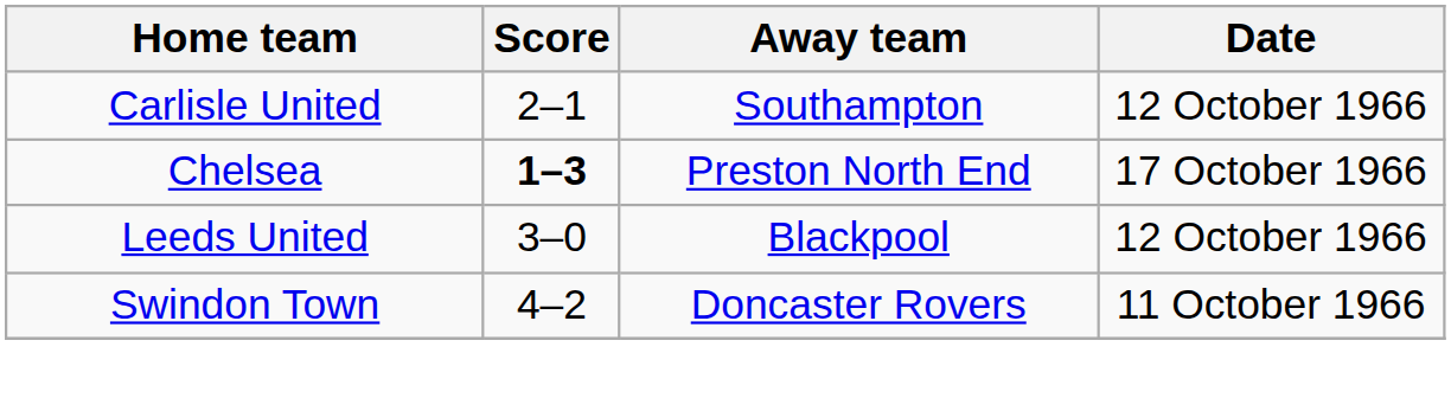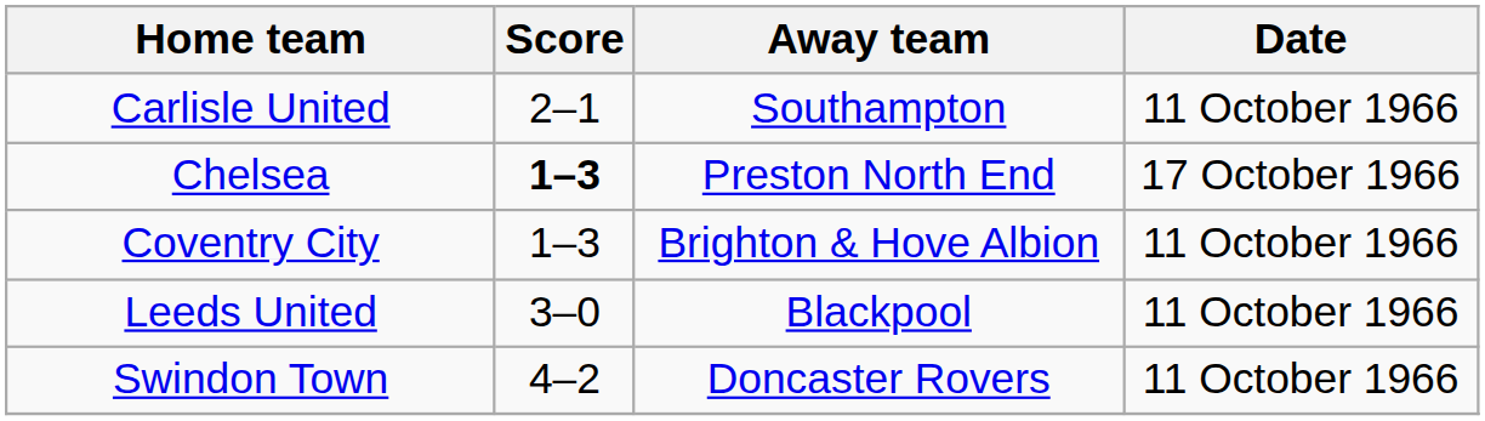 <table class="wikitable" style="text-align:center;">
 <tr>
 <th width=175>Home team</th>
 <th width=20>Score</th>
 <th width=175>Away team</th>
 <th width=125>Date</th>
 </tr>
 <tr>
 <td><a href='#'>Carlisle United</a></td>
 <td>2–1</td>
 <td><a href='#'>Southampton</a></td>
-<td>12 October 1966</td>
+<td>11 October 1966</td>
 </tr>
 <tr>
 <td><a href='#'>Chelsea</a></td>
 <td><strong>1–3</strong></td>
 <td><a href='#'>Preston North End</a></td>
 <td>17 October 1966</td>
 </tr>
 <tr>
+<td><a href='#'>Coventry City</a></td>
+<td>1–3</td>
+<td><a href='#'>Brighton & Hove Albion</a></td>
+<td>11 October 1966</td>
+</tr>
+<tr>
 <td><a href='#'>Leeds United</a></td>
 <td>3–0</td>
 <td><a href='#'>Blackpool</a></td>
-<td>12 October 1966</td>
+<td>11 October 1966</td>
 </tr>
 <tr>
 <td><a href='#'>Swindon Town</a></td>
 <td>4–2</td>
 <td><a href='#'>Doncaster Rovers</a></td>
 <td>11 October 1966</td>
 </tr>
 <tr>
 </tr>
 </table>
